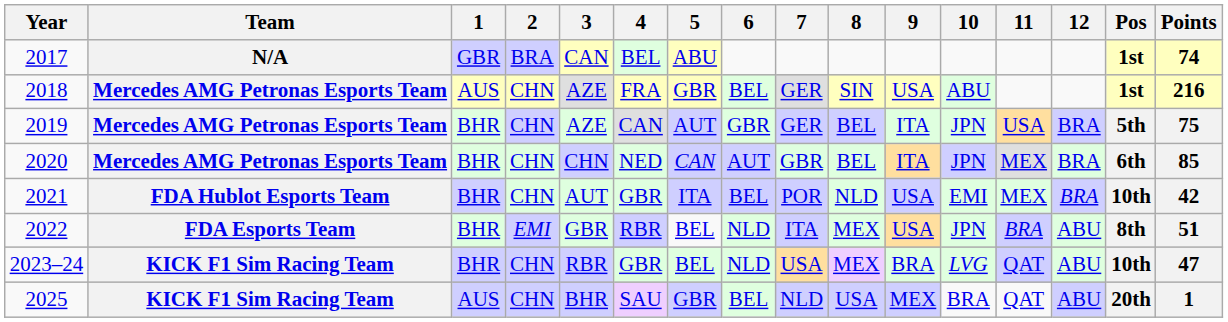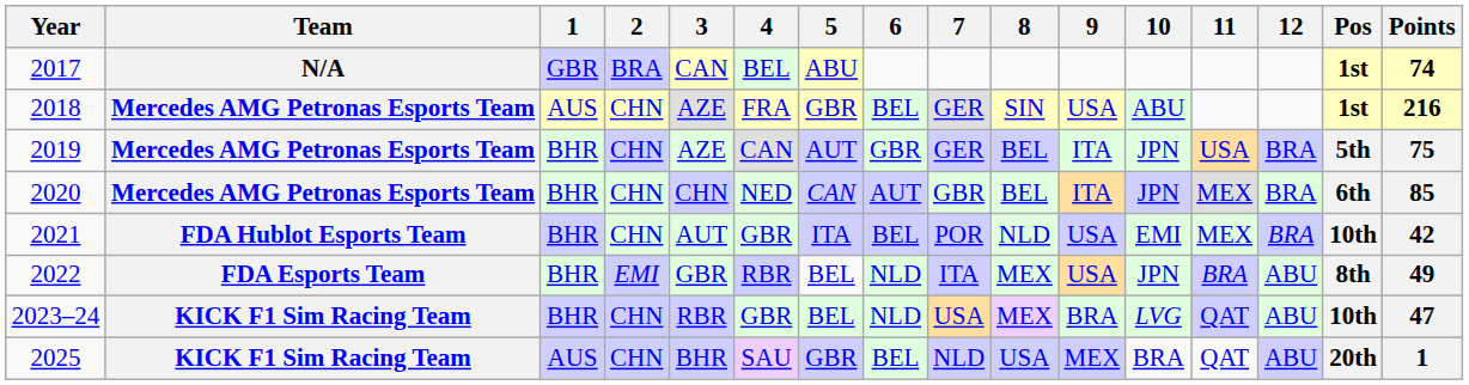 <table class="wikitable" style="text-align:center; font-size:90%">
 <tr>
 <th>Year</th>
 <th>Team</th>
 <th>1</th>
 <th>2</th>
 <th>3</th>
 <th>4</th>
 <th>5</th>
 <th>6</th>
 <th>7</th>
 <th>8</th>
 <th>9</th>
 <th>10</th>
 <th>11</th>
 <th>12</th>
 <th>Pos</th>
 <th>Points</th>
 </tr>
 <tr>
 <td><a href='#'>2017</a></td>
 <th>N/A</th>
 <td style="background:#CFCFFF;"><a href='#'>GBR</a><br></td>
 <td style="background:#CFCFFF;"><a href='#'>BRA</a><br></td>
 <td style="background:#FFFFBF;"><a href='#'>CAN</a><br></td>
 <td style="background:#DFFFDF;"><a href='#'>BEL</a><br></td>
 <td style="background:#FFFFBF;"><a href='#'>ABU</a><br></td>
 <td></td>
 <td></td>
 <td></td>
 <td></td>
 <td></td>
 <td></td>
 <td></td>
 <th style="background:#FFFFBF;"><strong>1st</strong></th>
 <th style="background:#FFFFBF;"><strong>74</strong></th>
 </tr>
 <tr>
 <td><a href='#'>2018</a></td>
 <th><a href='#'>Mercedes AMG Petronas Esports Team</a></th>
 <td style="background:#FFFFBF;"><a href='#'>AUS</a><br></td>
 <td style="background:#FFFFBF;"><a href='#'>CHN</a><br></td>
 <td style="background:#DFDFDF;"><a href='#'>AZE</a><br></td>
 <td style="background:#FFFFBF;"><a href='#'>FRA</a><br></td>
 <td style="background:#FFFFBF;"><a href='#'>GBR</a><br></td>
 <td style="background:#DFFFDF;"><a href='#'>BEL</a><br></td>
 <td style="background:#DFDFDF;"><a href='#'>GER</a><br></td>
 <td style="background:#FFFFBF;"><a href='#'>SIN</a><br></td>
 <td style="background:#FFFFBF;"><a href='#'>USA</a><br></td>
 <td style="background:#DFFFDF;"><a href='#'>ABU</a><br></td>
 <td></td>
 <td></td>
 <th style="background:#FFFFBF;"><strong>1st</strong></th>
 <th style="background:#FFFFBF;"><strong>216</strong></th>
 </tr>
 <tr>
 <td><a href='#'>2019</a></td>
 <th><a href='#'>Mercedes AMG Petronas Esports Team</a></th>
 <td style="background:#DFFFDF;"><a href='#'>BHR</a><br></td>
 <td style="background:#CFCFFF;"><a href='#'>CHN</a><br></td>
 <td style="background:#DFFFDF;"><a href='#'>AZE</a><br></td>
 <td style="background:#DFDFDF;"><a href='#'>CAN</a><br></td>
 <td style="background:#CFCFFF;"><a href='#'>AUT</a><br></td>
 <td style="background:#DFFFDF;"><a href='#'>GBR</a><br></td>
 <td style="background:#CFCFFF;"><a href='#'>GER</a><br></td>
 <td style="background:#CFCFFF;"><a href='#'>BEL</a><br></td>
 <td style="background:#DFFFDF;"><a href='#'>ITA</a><br></td>
 <td style="background:#DFFFDF;"><a href='#'>JPN</a><br></td>
 <td style="background:#FFDF9F;"><a href='#'>USA</a><br></td>
 <td style="background:#CFCFFF;"><a href='#'>BRA</a><br></td>
 <th>5th</th>
 <th>75</th>
 </tr>
 <tr>
 <td><a href='#'>2020</a></td>
 <th><a href='#'>Mercedes AMG Petronas Esports Team</a></th>
 <td style="background:#DFFFDF;"><a href='#'>BHR</a><br></td>
 <td style="background:#DFFFDF;"><a href='#'>CHN</a><br></td>
 <td style="background:#CFCFFF;"><a href='#'>CHN</a><br></td>
 <td style="background:#DFFFDF;"><a href='#'>NED</a><br></td>
 <td style="background:#CFCFFF;"><em><a href='#'>CAN</a></em><br></td>
 <td style="background:#CFCFFF;"><a href='#'>AUT</a><br></td>
 <td style="background:#DFFFDF;"><a href='#'>GBR</a><br></td>
 <td style="background:#DFFFDF;"><a href='#'>BEL</a><br></td>
 <td style="background:#FFDF9F;"><a href='#'>ITA</a><br></td>
 <td style="background:#CFCFFF;"><a href='#'>JPN</a><br></td>
 <td style="background:#DFDFDF;"><a href='#'>MEX</a><br></td>
 <td style="background:#DFFFDF;"><a href='#'>BRA</a><br></td>
 <th>6th</th>
 <th>85</th>
 </tr>
 <tr>
 <td><a href='#'>2021</a></td>
 <th><a href='#'>FDA Hublot Esports Team</a></th>
 <td style="background:#CFCFFF;"><a href='#'>BHR</a><br></td>
 <td style="background:#DFFFDF;"><a href='#'>CHN</a><br></td>
 <td style="background:#DFFFDF;"><a href='#'>AUT</a><br></td>
 <td style="background:#DFFFDF;"><a href='#'>GBR</a><br></td>
 <td style="background:#CFCFFF;"><a href='#'>ITA</a><br></td>
 <td style="background:#CFCFFF;"><a href='#'>BEL</a><br></td>
 <td style="background:#CFCFFF;"><a href='#'>POR</a><br></td>
 <td style="background:#DFFFDF;"><a href='#'>NLD</a><br></td>
 <td style="background:#CFCFFF;"><a href='#'>USA</a><br></td>
 <td style="background:#DFFFDF;"><a href='#'>EMI</a><br></td>
 <td style="background:#DFFFDF;"><a href='#'>MEX</a><br></td>
 <td style="background:#CFCFFF;"><em><a href='#'>BRA</a></em><br></td>
 <th>10th</th>
 <th>42</th>
 </tr>
 <tr>
 <td><a href='#'>2022</a></td>
 <th><a href='#'>FDA Esports Team</a></th>
 <td style="background:#DFFFDF;"><a href='#'>BHR</a><br></td>
 <td style="background:#CFCFFF;"><em> <a href='#'>EMI</a></em><br></td>
 <td style="background:#DFFFDF;"><a href='#'>GBR</a> <br> </td>
 <td style="background:#CFCFFF;"><a href='#'>RBR</a> <br> </td>
 <td><a href='#'>BEL</a></td>
 <td style="background:#DFFFDF;"><a href='#'>NLD</a> <br></td>
 <td style="background:#CFCFFF;"><a href='#'>ITA</a> <br> </td>
 <td style="background:#DFFFDF;"><a href='#'>MEX</a> <br> </td>
 <td style="background:#FFDF9F;"><a href='#'>USA</a> <br></td>
 <td style="background:#DFFFDF;"><a href='#'>JPN</a><br></td>
 <td style="background:#CFCFFF;"><em><a href='#'>BRA</a></em><br></td>
 <td style="background:#DFFFDF;"><a href='#'>ABU</a><br></td>
 <th>8th</th>
-<th>51</th>
+<th>49</th>
 </tr>
 <tr>
 <td><a href='#'>2023–24</a></td>
 <th><a href='#'>KICK F1 Sim Racing Team</a></th>
 <td style="background:#CFCFFF;"><a href='#'>BHR</a><br></td>
 <td style="background:#CFCFFF;"><a href='#'>CHN</a><br></td>
 <td style="background:#CFCFFF;"><a href='#'>RBR</a><br></td>
 <td style="background:#DFFFDF;"><a href='#'>GBR</a><br></td>
 <td style="background:#DFFFDF;"><a href='#'>BEL</a> <br></td>
 <td style="background:#DFFFDF;"><a href='#'>NLD</a> <br></td>
 <td style="background:#FFDF9F;"><a href='#'>USA</a> <br></td>
 <td style="background:#efcfff;"><a href='#'>MEX</a> <br></td>
 <td style="background:#DFFFDF;"><a href='#'>BRA</a> <br></td>
 <td style="background:#DFFFDF;"><a href='#'><em>LVG</em></a> <br></td>
 <td style="background:#CFCFFF;"><a href='#'>QAT</a> <br></td>
 <td style="background:#DFFFDF;"><a href='#'>ABU</a> <br></td>
 <th>10th</th>
 <th>47</th>
 </tr>
 <tr>
 <td><a href='#'>2025</a></td>
 <th><a href='#'>KICK F1 Sim Racing Team</a></th>
 <td style="background:#CFCFFF;"><a href='#'>AUS</a><br></td>
 <td style="background:#CFCFFF;"><a href='#'>CHN</a><br></td>
 <td style="background:#CFCFFF;"><a href='#'>BHR</a><br></td>
 <td style="background:#EFCFFF;"><a href='#'>SAU</a><br></td>
 <td style="background:#CFCFFF;"><a href='#'>GBR</a><br></td>
 <td style="background:#DFFFDF;"><a href='#'>BEL</a> <br></td>
 <td style="background:#CFCFFF;"><a href='#'>NLD</a> <br></td>
 <td style="background:#CFCFFF;"><a href='#'>USA</a> <br></td>
 <td style="background:#CFCFFF;"><a href='#'>MEX</a> <br></td>
 <td style="background:#;"><a href='#'>BRA</a> <br></td>
 <td style="background:#;"><a href='#'>QAT</a> <br></td>
 <td style="background:#CFCFFF;"><a href='#'>ABU</a> <br></td>
 <th>20th</th>
 <th>1</th>
 </tr>
 </table>
